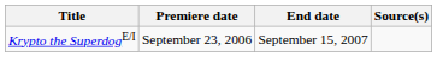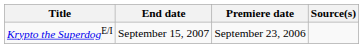 <table class="wikitable sortable">
 <tr>
 <th>Title</th>
+<th>End date</th>
 <th>Premiere date</th>
-<th>End date</th>
 <th>Source(s)</th>
 </tr>
 <tr>
 <td><em><a href='#'>Krypto the Superdog</a></em><sup>E/I</sup></td>
+<td>September 15, 2007</td>
 <td>September 23, 2006</td>
-<td>September 15, 2007</td>
 <td></td>
 </tr>
 </table>
